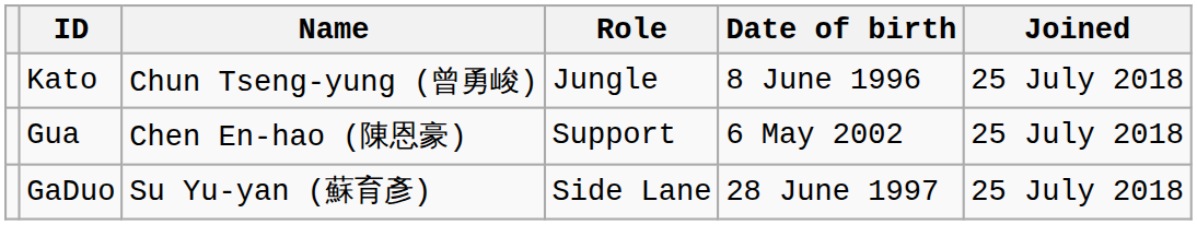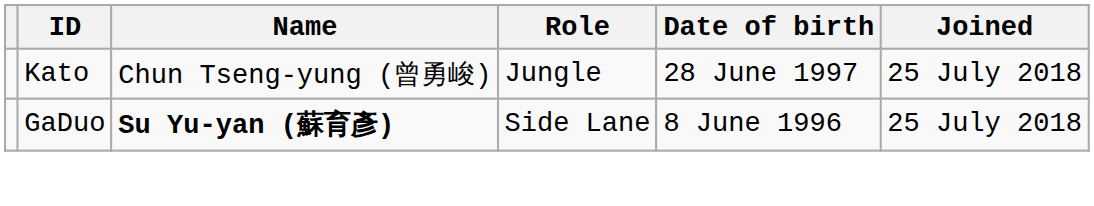 <table class="wikitable mw-collapsible mw-collapsed">
 <tr>
 <th></th>
 <th>ID</th>
 <th>Name</th>
 <th>Role</th>
 <th>Date of birth</th>
 <th>Joined</th>
 </tr>
 <tr>
 <td></td>
 <td>Kato</td>
 <td>Chun Tseng-yung  (曾勇峻)</td>
 <td>Jungle</td>
-<td>8 June 1996</td>
-<td>25 July 2018</td>
-</tr>
-<tr>
-<td></td>
-<td>Gua</td>
-<td>Chen En-hao (陳恩豪)</td>
-<td>Support</td>
-<td>6 May 2002</td>
+<td>28 June 1997</td>
 <td>25 July 2018</td>
 </tr>
 <tr>
 <td></td>
 <td>GaDuo</td>
-<td>Su Yu-yan (蘇育彥)</td>
+<td><strong>Su Yu-yan (蘇育彥)</strong></td>
 <td>Side Lane</td>
-<td>28 June 1997</td>
+<td>8 June 1996</td>
 <td>25 July 2018</td>
 </tr>
 </table>
